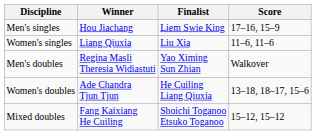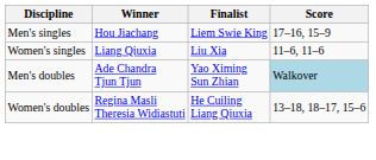 <table class=wikitable>
 <tr>
 <th>Discipline</th>
 <th>Winner</th>
 <th>Finalist</th>
 <th>Score</th>
 </tr>
 <tr>
 <td>Men's singles</td>
 <td> <a href='#'>Hou Jiachang</a></td>
 <td> <a href='#'>Liem Swie King</a></td>
 <td>17–16, 15–9</td>
 </tr>
 <tr>
 <td>Women's singles</td>
 <td> <a href='#'>Liang Qiuxia</a></td>
 <td> <a href='#'>Liu Xia</a></td>
 <td>11–6, 11–6</td>
 </tr>
 <tr>
 <td>Men's doubles</td>
-<td> <a href='#'>Regina Masli</a><br> <a href='#'>Theresia Widiastuti</a></td>
+<td> <a href='#'>Ade Chandra</a><br> <a href='#'>Tjun Tjun</a></td>
 <td> <a href='#'>Yao Ximing</a><br> <a href='#'>Sun Zhian</a></td>
-<td>Walkover</td>
+<td style="background: lightblue;">Walkover</td>
 </tr>
 <tr>
 <td>Women's doubles</td>
-<td> <a href='#'>Ade Chandra</a><br> <a href='#'>Tjun Tjun</a></td>
+<td> <a href='#'>Regina Masli</a><br> <a href='#'>Theresia Widiastuti</a></td>
 <td> <a href='#'>He Cuiling</a><br> <a href='#'>Liang Qiuxia</a></td>
 <td>13–18, 18–17, 15–6</td>
 </tr>
-<tr>
-<td>Mixed doubles</td>
-<td> <a href='#'>Fang Kaixiang</a><br> <a href='#'>He Cuiling</a></td>
-<td> <a href='#'>Shoichi Toganoo</a><br> <a href='#'>Etsuko Toganoo</a></td>
-<td>15–12, 15–12</td>
-</tr>
 </table>
